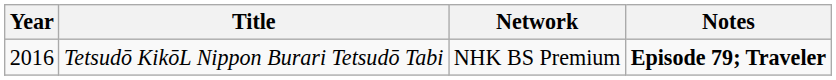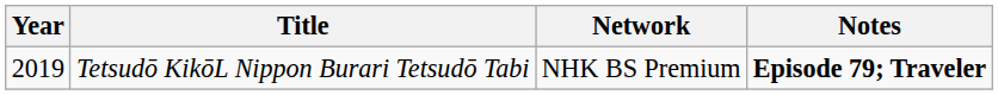 <table class="wikitable">
 <tr>
 <th>Year</th>
 <th>Title</th>
 <th>Network</th>
 <th>Notes</th>
 </tr>
 <tr>
-<td>2016</td>
+<td>2019</td>
 <td><em>Tetsudō KikōL Nippon Burari Tetsudō Tabi</em></td>
 <td>NHK BS Premium</td>
 <td><strong>Episode 79; Traveler</strong></td>
 </tr>
 </table>
